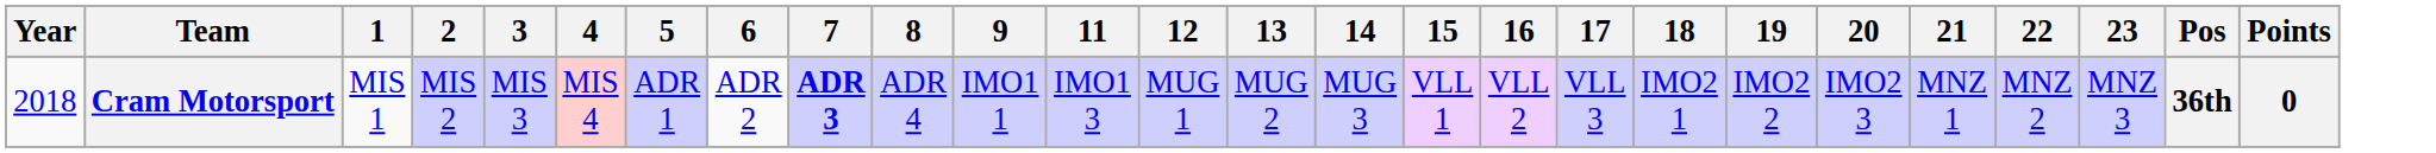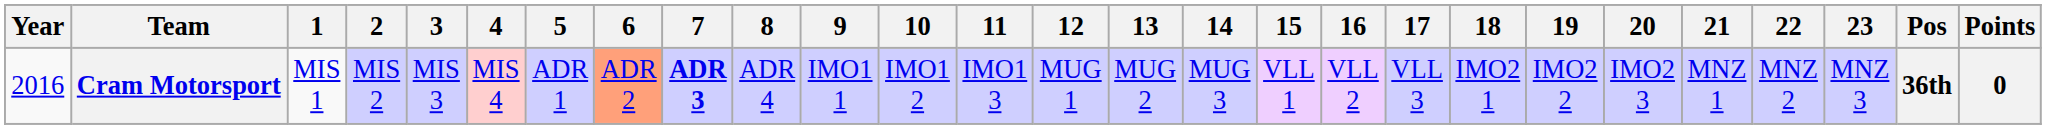 <table class="wikitable" style="text-align:center; font-size:85%">
 <tr>
 <th>Year</th>
 <th>Team</th>
 <th>1</th>
 <th>2</th>
 <th>3</th>
 <th>4</th>
 <th>5</th>
 <th>6</th>
 <th>7</th>
 <th>8</th>
 <th>9</th>
+<th>10</th>
 <th>11</th>
 <th>12</th>
 <th>13</th>
 <th>14</th>
 <th>15</th>
 <th>16</th>
 <th>17</th>
 <th>18</th>
 <th>19</th>
 <th>20</th>
 <th>21</th>
 <th>22</th>
 <th>23</th>
 <th>Pos</th>
 <th>Points</th>
 </tr>
 <tr>
-<td><a href='#'>2018</a></td>
+<td><a href='#'>2016</a></td>
 <th nowrap><a href='#'>Cram Motorsport</a></th>
 <td style="background:#;"><a href='#'>MIS<br>1</a></td>
 <td style="background:#CFCFFF;"><a href='#'>MIS<br>2</a><br></td>
 <td style="background:#CFCFFF;"><a href='#'>MIS<br>3</a><br></td>
 <td style="background:#FFCFCF;"><a href='#'>MIS<br>4</a><br></td>
 <td style="background:#CFCFFF;"><a href='#'>ADR<br>1</a><br></td>
-<td><a href='#'>ADR<br>2</a></td>
+<td style="background: lightsalmon;"><a href='#'>ADR<br>2</a></td>
 <td style="background:#CFCFFF;"><strong><a href='#'>ADR<br>3</a><br></strong></td>
 <td style="background:#CFCFFF;"><a href='#'>ADR<br>4</a><br></td>
 <td style="background:#CFCFFF;"><a href='#'>IMO1<br>1</a><br></td>
+<td style="background:#CFCFFF;"><a href='#'>IMO1<br>2</a><br></td>
 <td style="background:#CFCFFF;"><a href='#'>IMO1<br>3</a><br></td>
 <td style="background:#CFCFFF;"><a href='#'>MUG<br>1</a><br></td>
 <td style="background:#CFCFFF;"><a href='#'>MUG<br>2</a><br></td>
 <td style="background:#CFCFFF;"><a href='#'>MUG<br>3</a><br></td>
 <td style="background:#EFCFFF;"><a href='#'>VLL<br>1</a><br></td>
 <td style="background:#EFCFFF;"><a href='#'>VLL<br>2</a><br></td>
 <td style="background:#CFCFFF;"><a href='#'>VLL<br>3</a><br></td>
 <td style="background:#CFCFFF;"><a href='#'>IMO2<br>1</a><br></td>
 <td style="background:#CFCFFF;"><a href='#'>IMO2<br>2</a><br></td>
 <td style="background:#CFCFFF;"><a href='#'>IMO2<br>3</a><br></td>
 <td style="background:#CFCFFF;"><a href='#'>MNZ<br>1</a><br></td>
 <td style="background:#CFCFFF;"><a href='#'>MNZ<br>2</a><br></td>
 <td style="background:#CFCFFF;"><a href='#'>MNZ<br>3</a><br></td>
 <th>36th</th>
 <th>0</th>
 </tr>
 </table>
